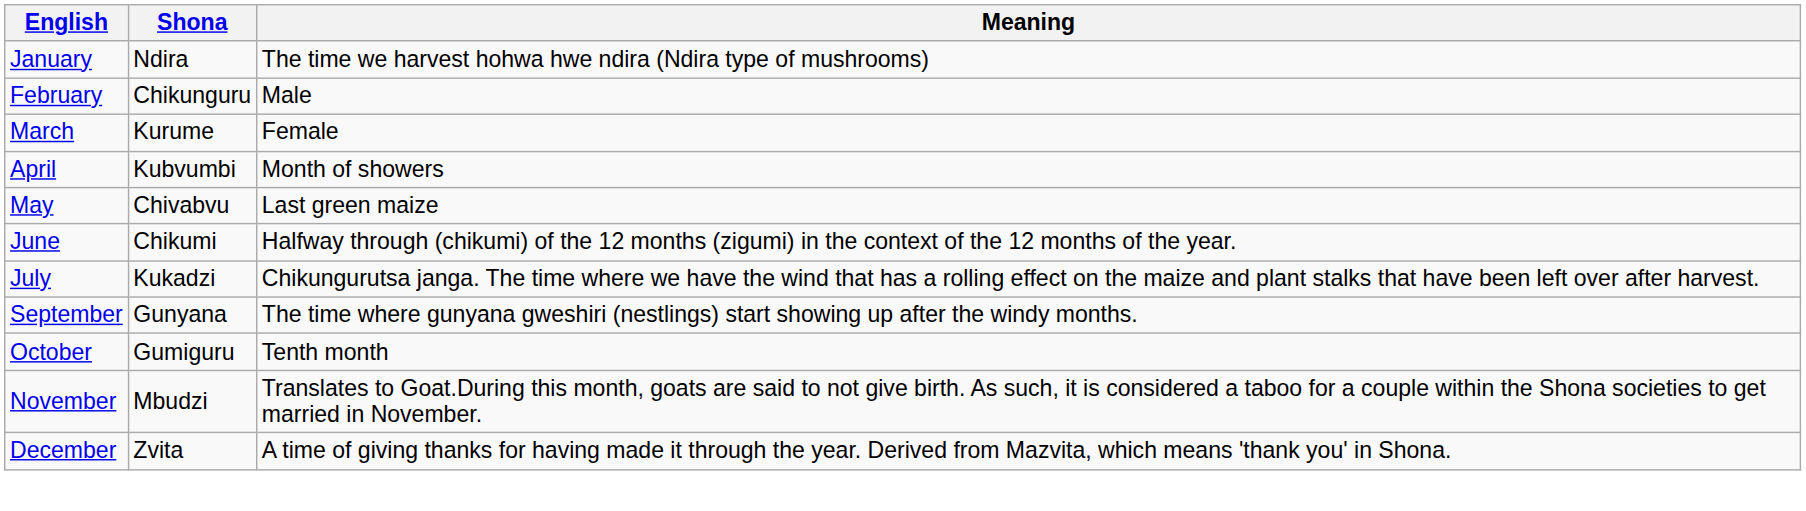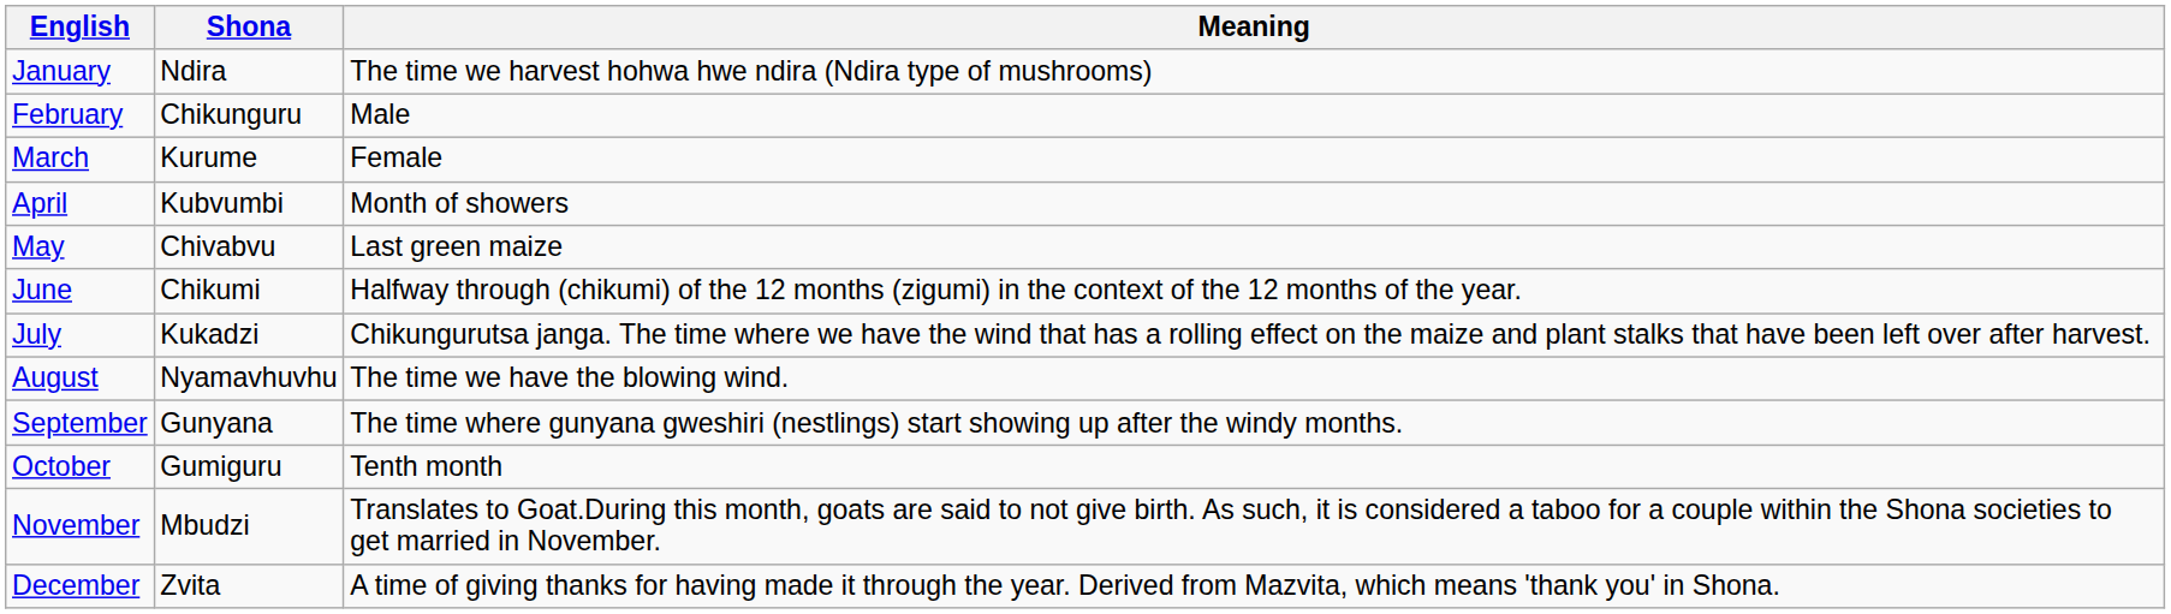 <table class="wikitable">
 <tr>
 <th><a href='#'>English</a></th>
 <th><a href='#'>Shona</a></th>
 <th>Meaning</th>
 </tr>
 <tr>
 <td><a href='#'>January</a></td>
 <td>Ndira</td>
 <td>The time we harvest hohwa hwe ndira (Ndira type of mushrooms)</td>
 </tr>
 <tr>
 <td><a href='#'>February</a></td>
 <td>Chikunguru</td>
 <td>Male</td>
 </tr>
 <tr>
 <td><a href='#'>March</a></td>
 <td>Kurume</td>
 <td>Female</td>
 </tr>
 <tr>
 <td><a href='#'>April</a></td>
 <td>Kubvumbi</td>
 <td>Month of showers</td>
 </tr>
 <tr>
 <td><a href='#'>May</a></td>
 <td>Chivabvu</td>
 <td>Last green maize</td>
 </tr>
 <tr>
 <td><a href='#'>June</a></td>
 <td>Chikumi</td>
 <td>Halfway through (chikumi) of the 12 months (zigumi) in the context of the 12 months of the year.</td>
 </tr>
 <tr>
 <td><a href='#'>July</a></td>
 <td>Kukadzi</td>
 <td>Chikungurutsa janga. The time where we have the wind that has a rolling effect on the maize and plant stalks that have been left over after harvest.</td>
 </tr>
 <tr>
+<td><a href='#'>August</a></td>
+<td>Nyamavhuvhu</td>
+<td>The time we have the blowing wind.</td>
+</tr>
+<tr>
 <td><a href='#'>September</a></td>
 <td>Gunyana</td>
 <td>The time where gunyana gweshiri (nestlings) start showing up after the windy months.</td>
 </tr>
 <tr>
 <td><a href='#'>October</a></td>
 <td>Gumiguru</td>
 <td>Tenth month</td>
 </tr>
 <tr>
 <td><a href='#'>November</a></td>
 <td>Mbudzi</td>
 <td>Translates to Goat.During this month, goats are said to not give birth. As such, it is considered a taboo for a couple within the Shona societies to get married in November.</td>
 </tr>
 <tr>
 <td><a href='#'>December</a></td>
 <td>Zvita</td>
 <td>A time of giving thanks for having made it through the year. Derived from Mazvita, which means 'thank you' in Shona.</td>
 </tr>
 </table>
